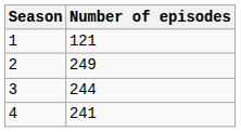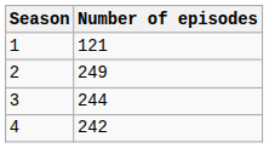 <table class="wikitable">
 <tr>
 <th>Season</th>
 <th>Number of episodes</th>
 </tr>
 <tr>
 <td>1</td>
 <td>121</td>
 </tr>
 <tr>
 <td>2</td>
 <td>249</td>
 </tr>
 <tr>
 <td>3</td>
 <td>244</td>
 </tr>
 <tr>
 <td>4</td>
-<td>241</td>
+<td>242</td>
 </tr>
 </table>
